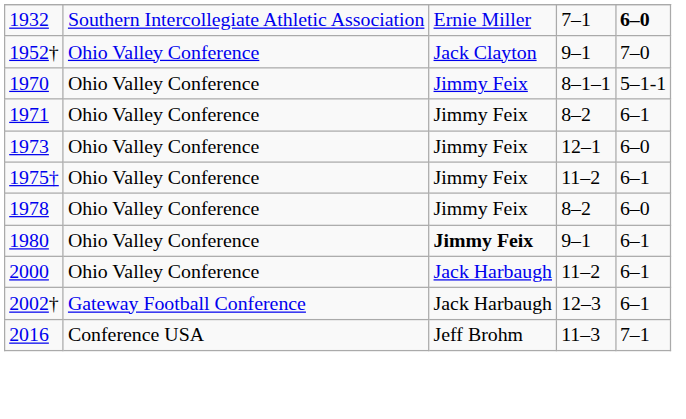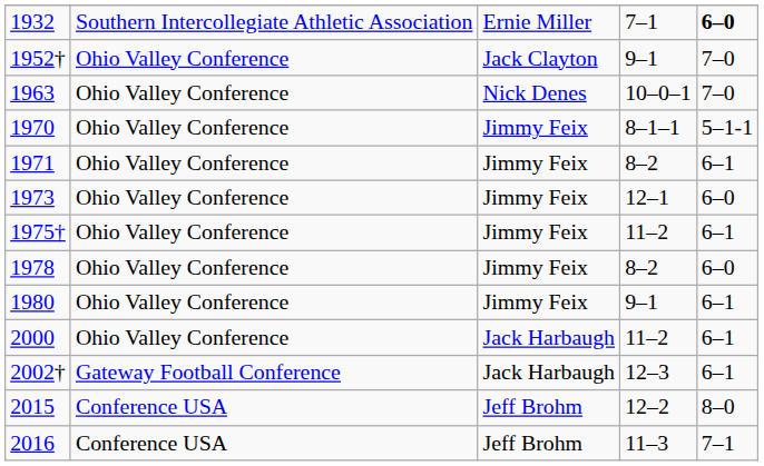 <table class="wikitable">
 <tr>
 </tr>
 <tr>
 <td><a href='#'>1932</a></td>
 <td><a href='#'>Southern Intercollegiate Athletic Association</a></td>
 <td><a href='#'>Ernie Miller</a></td>
 <td>7–1</td>
 <td><strong>6–0</strong></td>
 </tr>
 <tr>
 <td><a href='#'>1952</a>†</td>
 <td><a href='#'>Ohio Valley Conference</a></td>
 <td><a href='#'>Jack Clayton</a></td>
 <td>9–1</td>
+<td>7–0</td>
+</tr>
+<tr>
+<td><a href='#'>1963</a></td>
+<td>Ohio Valley Conference</td>
+<td><a href='#'>Nick Denes</a></td>
+<td>10–0–1</td>
 <td>7–0</td>
 </tr>
 <tr>
 <td><a href='#'>1970</a></td>
 <td>Ohio Valley Conference</td>
 <td><a href='#'>Jimmy Feix</a></td>
 <td>8–1–1</td>
 <td>5–1-1</td>
 </tr>
 <tr>
 <td><a href='#'>1971</a></td>
 <td>Ohio Valley Conference</td>
 <td>Jimmy Feix</td>
 <td>8–2</td>
 <td>6–1</td>
 </tr>
 <tr>
 <td><a href='#'>1973</a></td>
 <td>Ohio Valley Conference</td>
 <td>Jimmy Feix</td>
 <td>12–1</td>
 <td>6–0</td>
 </tr>
 <tr>
 <td><a href='#'>1975†</a></td>
 <td>Ohio Valley Conference</td>
 <td>Jimmy Feix</td>
 <td>11–2</td>
 <td>6–1</td>
 </tr>
 <tr>
 <td><a href='#'>1978</a></td>
 <td>Ohio Valley Conference</td>
 <td>Jimmy Feix</td>
 <td>8–2</td>
 <td>6–0</td>
 </tr>
 <tr>
 <td><a href='#'>1980</a></td>
 <td>Ohio Valley Conference</td>
-<td><strong>Jimmy Feix</strong></td>
+<td>Jimmy Feix</td>
 <td>9–1</td>
 <td>6–1</td>
 </tr>
 <tr>
 <td><a href='#'>2000</a></td>
 <td>Ohio Valley Conference</td>
 <td><a href='#'>Jack Harbaugh</a></td>
 <td>11–2</td>
 <td>6–1</td>
 </tr>
 <tr>
 <td><a href='#'>2002</a>†</td>
 <td><a href='#'>Gateway Football Conference</a></td>
 <td>Jack Harbaugh</td>
 <td>12–3</td>
 <td>6–1</td>
 </tr>
 <tr>
+<td><a href='#'>2015</a></td>
+<td><a href='#'>Conference USA</a></td>
+<td><a href='#'>Jeff Brohm</a></td>
+<td>12–2</td>
+<td>8–0</td>
+</tr>
+<tr>
 <td><a href='#'>2016</a></td>
 <td>Conference USA</td>
 <td>Jeff Brohm</td>
 <td>11–3</td>
 <td>7–1</td>
 </tr>
 </table>
